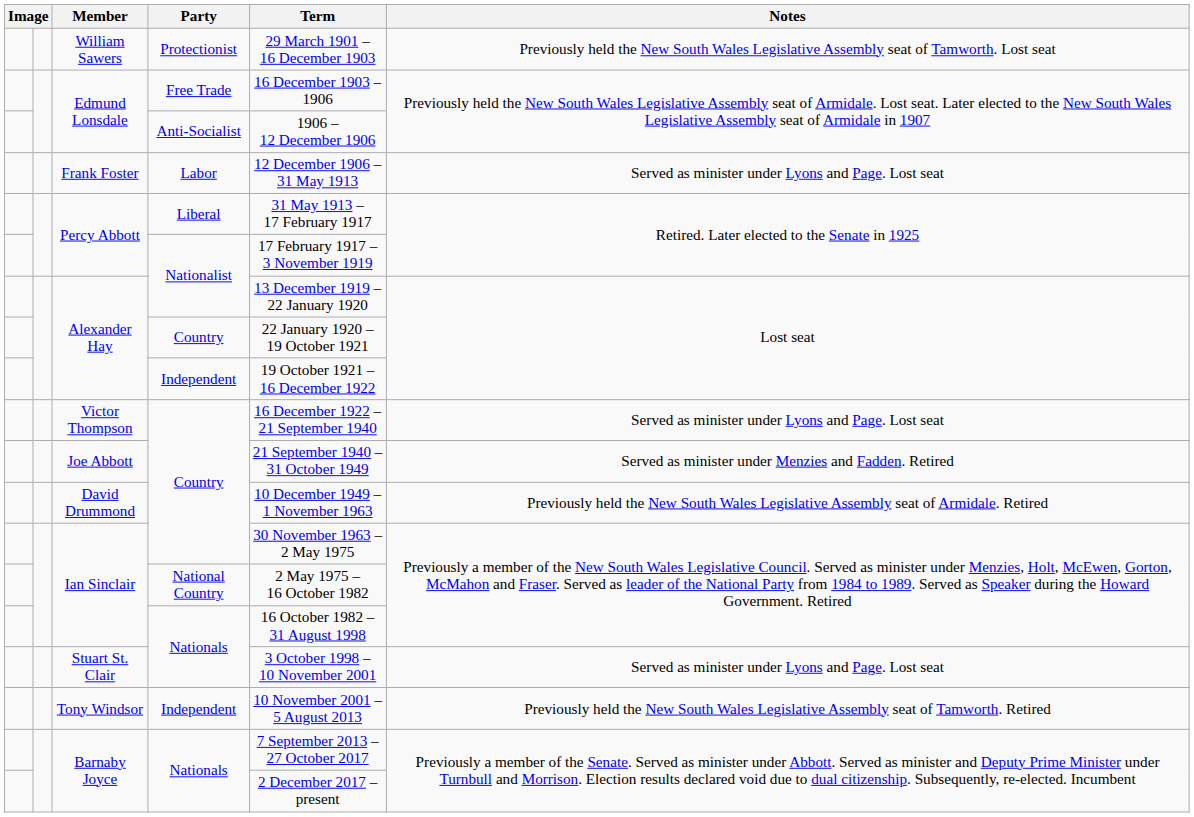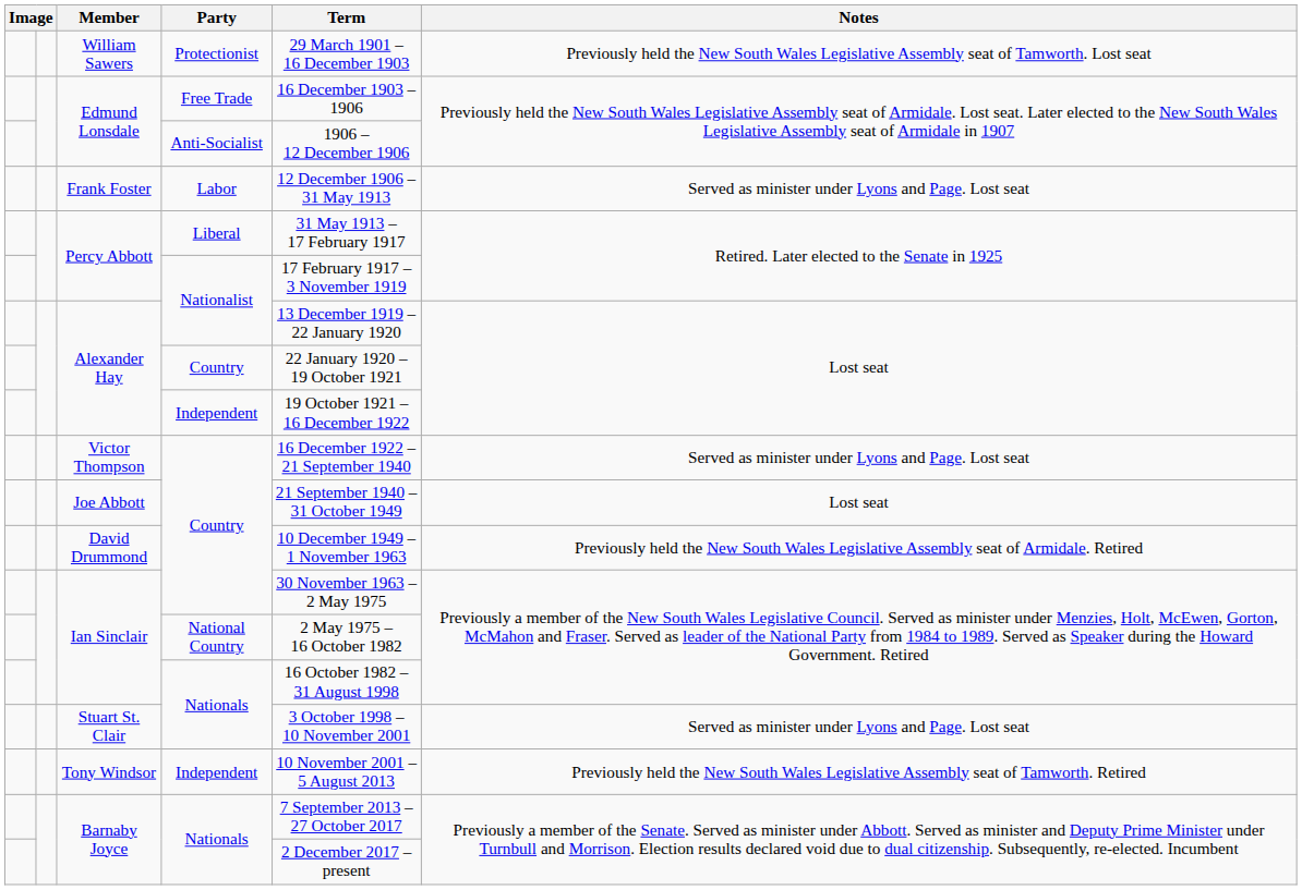 <table class=wikitable style="text-align:center">
 <tr>
 <th colspan=2>Image</th>
 <th>Member</th>
 <th>Party</th>
 <th>Term</th>
 <th>Notes</th>
 </tr>
 <tr>
 <td> </td>
 <td></td>
 <td><a href='#'>William Sawers</a><br></td>
 <td><a href='#'>Protectionist</a></td>
 <td nowrap><a href='#'>29 March 1901</a> –<br><a href='#'>16 December 1903</a></td>
 <td>Previously held the <a href='#'>New South Wales Legislative Assembly</a> seat of <a href='#'>Tamworth</a>. Lost seat</td>
 </tr>
 <tr>
 <td> </td>
 <td rowspan=2></td>
 <td rowspan=2><a href='#'>Edmund Lonsdale</a><br></td>
 <td><a href='#'>Free Trade</a></td>
 <td nowrap><a href='#'>16 December 1903</a> –<br>1906</td>
 <td rowspan=2>Previously held the <a href='#'>New South Wales Legislative Assembly</a> seat of <a href='#'>Armidale</a>. Lost seat. Later elected to the <a href='#'>New South Wales Legislative Assembly</a> seat of <a href='#'>Armidale</a> in <a href='#'>1907</a></td>
 </tr>
 <tr>
 <td> </td>
 <td nowrap><a href='#'>Anti-Socialist</a></td>
 <td nowrap>1906 –<br><a href='#'>12 December 1906</a></td>
 </tr>
 <tr>
 <td> </td>
 <td></td>
 <td><a href='#'>Frank Foster</a><br></td>
 <td><a href='#'>Labor</a></td>
 <td nowrap><a href='#'>12 December 1906</a> –<br><a href='#'>31 May 1913</a></td>
 <td>Served as minister under <a href='#'>Lyons</a> and <a href='#'>Page</a>. Lost seat</td>
 </tr>
 <tr>
 <td> </td>
 <td rowspan=2></td>
 <td rowspan=2><a href='#'>Percy Abbott</a><br></td>
 <td><a href='#'>Liberal</a></td>
 <td nowrap><a href='#'>31 May 1913</a> –<br>17 February 1917</td>
 <td rowspan=2>Retired. Later elected to the <a href='#'>Senate</a> in <a href='#'>1925</a></td>
 </tr>
 <tr>
 <td> </td>
 <td rowspan="2"><a href='#'>Nationalist</a></td>
 <td nowrap>17 February 1917 –<br><a href='#'>3 November 1919</a></td>
 </tr>
 <tr>
 <td> </td>
 <td rowspan=3></td>
 <td rowspan=3><a href='#'>Alexander Hay</a><br></td>
 <td nowrap><a href='#'>13 December 1919</a> –<br>22 January 1920</td>
 <td rowspan=3>Lost seat</td>
 </tr>
 <tr>
 <td> </td>
 <td nowrap><a href='#'>Country</a></td>
 <td nowrap>22 January 1920 –<br>19 October 1921</td>
 </tr>
 <tr>
 <td> </td>
 <td nowrap><a href='#'>Independent</a></td>
 <td nowrap>19 October 1921 –<br><a href='#'>16 December 1922</a></td>
 </tr>
 <tr>
 <td> </td>
 <td></td>
 <td><a href='#'>Victor Thompson</a><br></td>
 <td rowspan="4"><a href='#'>Country</a></td>
 <td nowrap><a href='#'>16 December 1922</a> –<br><a href='#'>21 September 1940</a></td>
 <td>Served as minister under <a href='#'>Lyons</a> and <a href='#'>Page</a>. Lost seat</td>
 </tr>
 <tr>
 <td> </td>
 <td></td>
 <td><a href='#'>Joe Abbott</a><br></td>
 <td nowrap><a href='#'>21 September 1940</a> –<br><a href='#'>31 October 1949</a></td>
-<td>Served as minister under <a href='#'>Menzies</a> and <a href='#'>Fadden</a>. Retired</td>
+<td>Lost seat</td>
 </tr>
 <tr>
 <td> </td>
 <td></td>
 <td><a href='#'>David Drummond</a><br></td>
 <td nowrap><a href='#'>10 December 1949</a> –<br><a href='#'>1 November 1963</a></td>
 <td>Previously held the <a href='#'>New South Wales Legislative Assembly</a> seat of <a href='#'>Armidale</a>. Retired</td>
 </tr>
 <tr>
 <td> </td>
 <td rowspan=3></td>
 <td rowspan=3><a href='#'>Ian Sinclair</a><br></td>
 <td nowrap><a href='#'>30 November 1963</a> –<br>2 May 1975</td>
 <td rowspan=3>Previously a member of the <a href='#'>New South Wales Legislative Council</a>. Served as minister under <a href='#'>Menzies</a>, <a href='#'>Holt</a>, <a href='#'>McEwen</a>, <a href='#'>Gorton</a>, <a href='#'>McMahon</a> and <a href='#'>Fraser</a>. Served as <a href='#'>leader of the National Party</a> from <a href='#'>1984 to 1989</a>. Served as <a href='#'>Speaker</a> during the <a href='#'>Howard</a> Government. Retired</td>
 </tr>
 <tr>
 <td> </td>
 <td><a href='#'>National Country</a></td>
 <td nowrap>2 May 1975 –<br>16 October 1982</td>
 </tr>
 <tr>
 <td> </td>
 <td rowspan="2"><a href='#'>Nationals</a></td>
 <td nowrap>16 October 1982 –<br><a href='#'>31 August 1998</a></td>
 </tr>
 <tr>
 <td> </td>
 <td></td>
 <td><a href='#'>Stuart St. Clair</a><br></td>
 <td nowrap><a href='#'>3 October 1998</a> –<br><a href='#'>10 November 2001</a></td>
 <td>Served as minister under <a href='#'>Lyons</a> and <a href='#'>Page</a>. Lost seat</td>
 </tr>
 <tr>
 <td> </td>
 <td></td>
 <td><a href='#'>Tony Windsor</a><br></td>
 <td><a href='#'>Independent</a></td>
 <td nowrap><a href='#'>10 November 2001</a> –<br><a href='#'>5 August 2013</a></td>
 <td>Previously held the <a href='#'>New South Wales Legislative Assembly</a> seat of <a href='#'>Tamworth</a>. Retired</td>
 </tr>
 <tr>
 <td> </td>
 <td rowspan=2></td>
 <td rowspan=2><a href='#'>Barnaby Joyce</a><br></td>
 <td rowspan=2><a href='#'>Nationals</a></td>
 <td nowrap><a href='#'>7 September 2013</a> –<br><a href='#'>27 October 2017</a></td>
 <td rowspan=2>Previously a member of the <a href='#'>Senate</a>. Served as minister under <a href='#'>Abbott</a>. Served as minister and <a href='#'>Deputy Prime Minister</a> under <a href='#'>Turnbull</a> and <a href='#'>Morrison</a>. Election results declared void due to <a href='#'>dual citizenship</a>. Subsequently, re-elected. Incumbent</td>
 </tr>
 <tr>
 <td> </td>
 <td nowrap><a href='#'>2 December 2017</a> –<br>present</td>
 </tr>
 </table>
